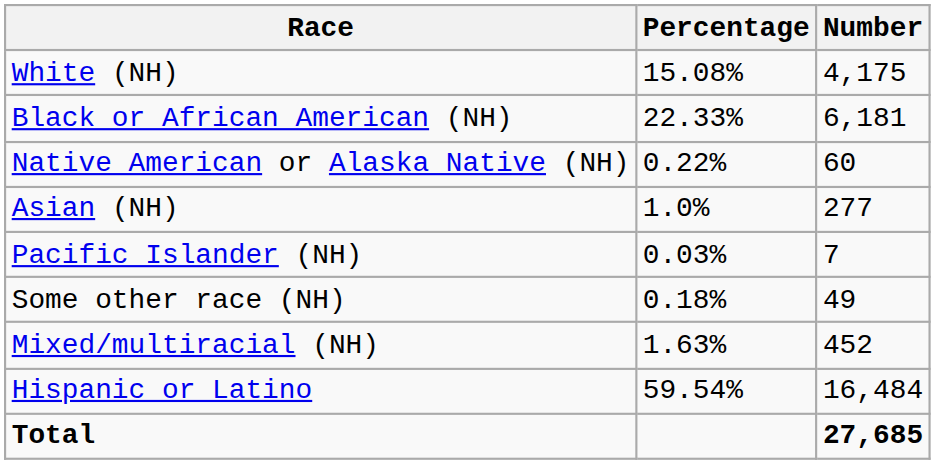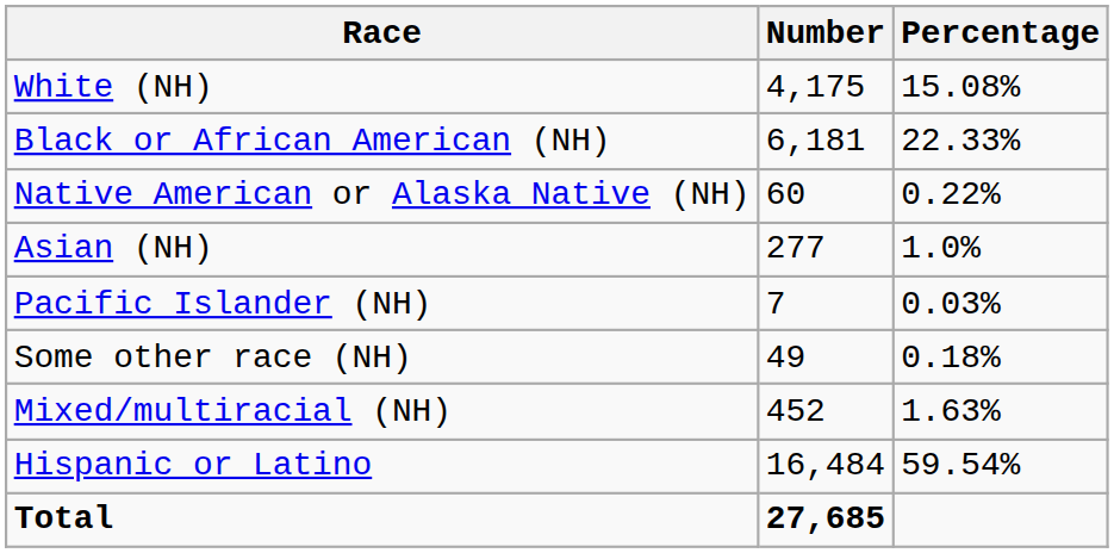 <table class="wikitable">
 <tr>
 <th>Race</th>
+<th>Number</th>
 <th>Percentage</th>
-<th>Number</th>
 </tr>
 <tr>
 <td><a href='#'>White</a> (NH)</td>
+<td>4,175</td>
 <td>15.08%</td>
-<td>4,175</td>
 </tr>
 <tr>
 <td><a href='#'>Black or African American</a> (NH)</td>
+<td>6,181</td>
 <td>22.33%</td>
-<td>6,181</td>
 </tr>
 <tr>
 <td><a href='#'>Native American</a> or <a href='#'>Alaska Native</a> (NH)</td>
+<td>60</td>
 <td>0.22%</td>
-<td>60</td>
 </tr>
 <tr>
 <td><a href='#'>Asian</a> (NH)</td>
+<td>277</td>
 <td>1.0%</td>
-<td>277</td>
 </tr>
 <tr>
 <td><a href='#'>Pacific Islander</a> (NH)</td>
+<td>7</td>
 <td>0.03%</td>
-<td>7</td>
 </tr>
 <tr>
 <td>Some other race (NH)</td>
+<td>49</td>
 <td>0.18%</td>
-<td>49</td>
 </tr>
 <tr>
 <td><a href='#'>Mixed/multiracial</a> (NH)</td>
+<td>452</td>
 <td>1.63%</td>
-<td>452</td>
 </tr>
 <tr>
 <td><a href='#'>Hispanic or Latino</a></td>
+<td>16,484</td>
 <td>59.54%</td>
-<td>16,484</td>
 </tr>
 <tr>
 <td><strong>Total</strong></td>
+<td><strong>27,685</strong></td>
 <td></td>
-<td><strong>27,685</strong></td>
 </tr>
 </table>
